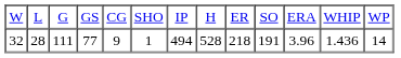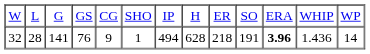 <table cellpadding=3 cellspacing=0 border=1 width=400>
 <tr align=center>
 <td><a href='#'>W</a></td>
 <td><a href='#'>L</a></td>
 <td><a href='#'>G</a></td>
 <td><a href='#'>GS</a></td>
 <td><a href='#'>CG</a></td>
 <td><a href='#'>SHO</a></td>
 <td><a href='#'>IP</a></td>
 <td><a href='#'>H</a></td>
 <td><a href='#'>ER</a></td>
 <td><a href='#'>SO</a></td>
 <td><a href='#'>ERA</a></td>
 <td><a href='#'>WHIP</a></td>
 <td><a href='#'>WP</a></td>
 </tr>
 <tr align=center>
 <td>32</td>
 <td>28</td>
-<td>111</td>
-<td>77</td>
+<td>141</td>
+<td>76</td>
 <td>9</td>
 <td>1</td>
 <td>494</td>
-<td>528</td>
+<td>628</td>
 <td>218</td>
 <td>191</td>
-<td>3.96</td>
+<td><strong>3.96</strong></td>
 <td>1.436</td>
 <td>14</td>
 </tr>
 </table>
